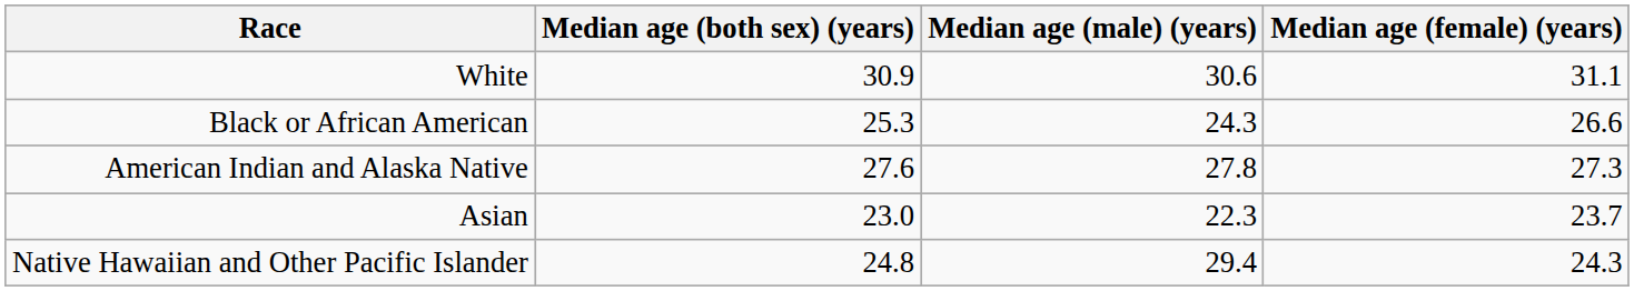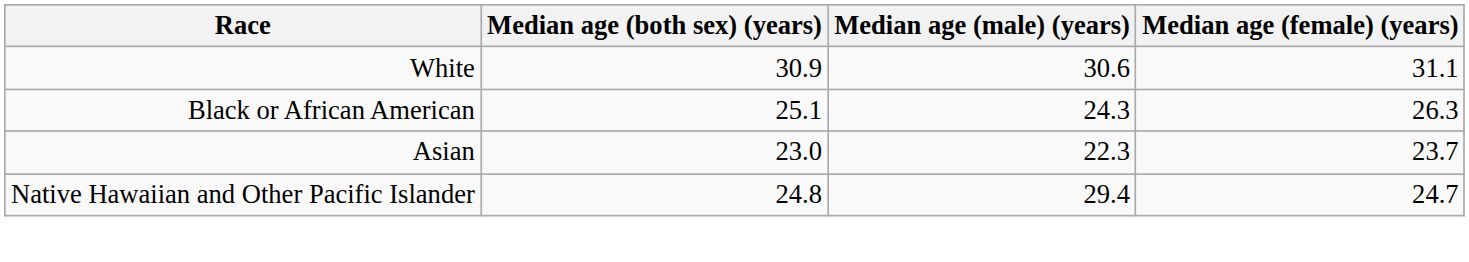 <table class="wikitable sortable" style="text-align:right">
 <tr>
 <th scope="col">Race</th>
 <th scope="col">Median age (both sex) (years)</th>
 <th scope="col">Median age (male) (years)</th>
 <th scope="col">Median age (female) (years)</th>
 </tr>
 <tr>
 <td>White</td>
 <td>30.9</td>
 <td>30.6</td>
 <td>31.1</td>
 </tr>
 <tr>
 <td>Black or African American</td>
-<td>25.3</td>
+<td>25.1</td>
 <td>24.3</td>
-<td>26.6</td>
-</tr>
-<tr>
-<td>American Indian and Alaska Native</td>
-<td>27.6</td>
-<td>27.8</td>
-<td>27.3</td>
+<td>26.3</td>
 </tr>
 <tr>
 <td>Asian</td>
 <td>23.0</td>
 <td>22.3</td>
 <td>23.7</td>
 </tr>
 <tr>
 <td>Native Hawaiian and Other Pacific Islander</td>
 <td>24.8</td>
 <td>29.4</td>
-<td>24.3</td>
+<td>24.7</td>
 </tr>
 </table>
